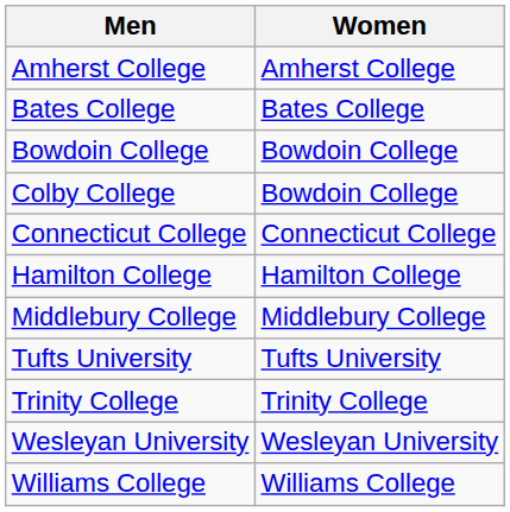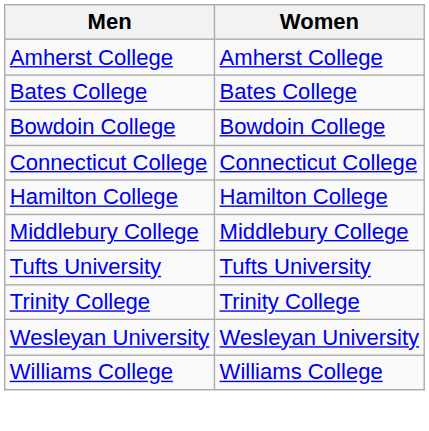 <table class="wikitable">
 <tr>
 <th>Men</th>
 <th>Women</th>
 </tr>
 <tr>
 <td><a href='#'>Amherst College</a></td>
 <td><a href='#'>Amherst College</a></td>
 </tr>
 <tr>
 <td><a href='#'>Bates College</a></td>
 <td><a href='#'>Bates College</a></td>
 </tr>
 <tr>
 <td><a href='#'>Bowdoin College</a></td>
-<td><a href='#'>Bowdoin College</a></td>
-</tr>
-<tr>
-<td><a href='#'>Colby College</a></td>
 <td><a href='#'>Bowdoin College</a></td>
 </tr>
 <tr>
 <td><a href='#'>Connecticut College</a></td>
 <td><a href='#'>Connecticut College</a></td>
 </tr>
 <tr>
 <td><a href='#'>Hamilton College</a></td>
 <td><a href='#'>Hamilton College</a></td>
 </tr>
 <tr>
 <td><a href='#'>Middlebury College</a></td>
 <td><a href='#'>Middlebury College</a></td>
 </tr>
 <tr>
 <td><a href='#'>Tufts University</a></td>
 <td><a href='#'>Tufts University</a></td>
 </tr>
 <tr>
 <td><a href='#'>Trinity College</a></td>
 <td><a href='#'>Trinity College</a></td>
 </tr>
 <tr>
 <td><a href='#'>Wesleyan University</a></td>
 <td><a href='#'>Wesleyan University</a></td>
 </tr>
 <tr>
 <td><a href='#'>Williams College</a></td>
 <td><a href='#'>Williams College</a></td>
 </tr>
 </table>
